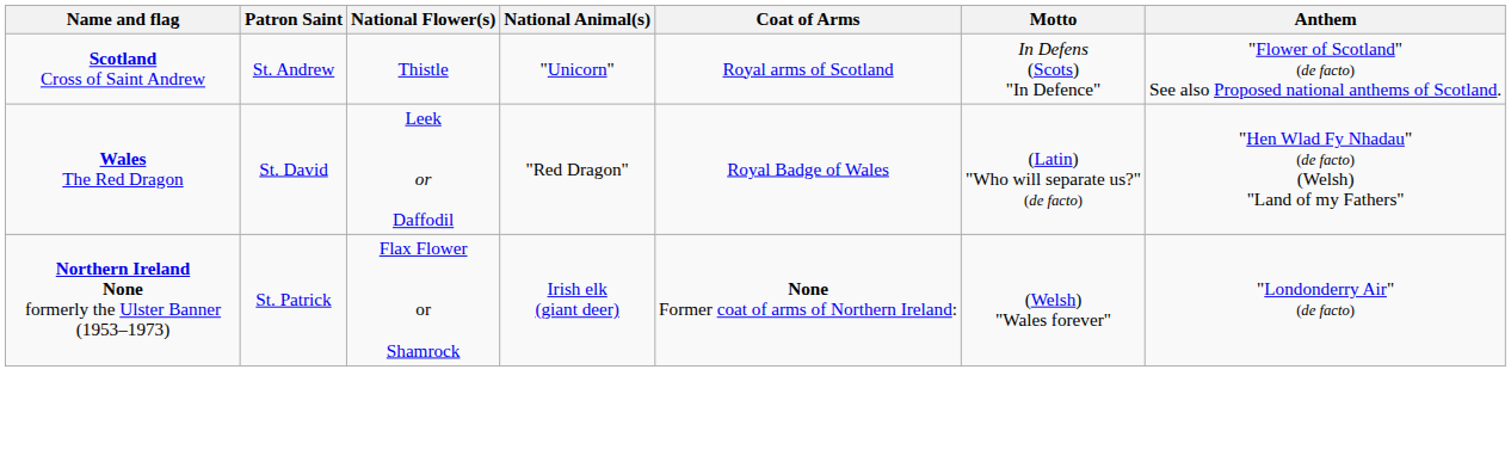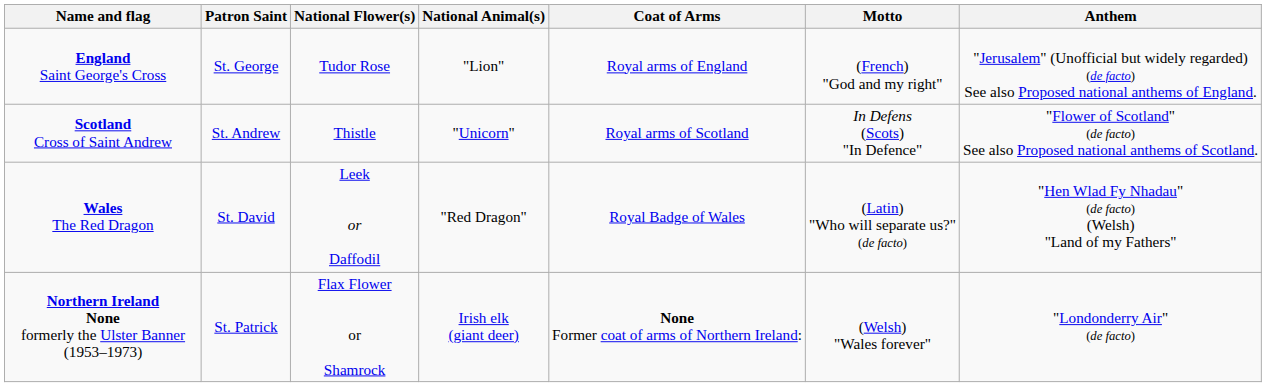 <table class="wikitable" style="text-align:center;">
 <tr>
 <th width="200px">Name and flag</th>
 <th width="*">Patron Saint</th>
 <th width="*">National Flower(s)</th>
 <th width="*">National Animal(s)</th>
 <th width="*">Coat of Arms</th>
 <th width="*">Motto</th>
 <th width="*">Anthem</th>
+</tr>
+<tr ->
+<td><strong><a href='#'>England</a></strong> <br><a href='#'>Saint George's Cross</a><br></td>
+<td><a href='#'>St. George</a><br></td>
+<td><a href='#'>Tudor Rose</a><br></td>
+<td>"Lion"<br></td>
+<td><a href='#'>Royal arms of England</a><br></td>
+<td><em></em><br>(<a href='#'>French</a>)<br>"God and my right"</td>
+<td><br>"<a href='#'>Jerusalem</a>" (Unofficial but widely regarded)<br><small>(<em><a href='#'>de facto</a></em>)</small><br> See also <a href='#'>Proposed national anthems of England</a>.</td>
 </tr>
 <tr ->
 <td><strong><a href='#'>Scotland</a></strong> <br><a href='#'>Cross of Saint Andrew</a><br></td>
 <td><a href='#'>St. Andrew</a><br></td>
 <td><a href='#'>Thistle</a><br></td>
 <td>"<a href='#'>Unicorn</a>"<br></td>
 <td><a href='#'>Royal arms of Scotland</a><br></td>
 <td><em>In Defens</em><br>(<a href='#'>Scots</a>)<br>"In Defence"</td>
 <td>"<a href='#'>Flower of Scotland</a>"<br><small>(<em>de facto</em>)</small><br> See also <a href='#'>Proposed national anthems of Scotland</a>.</td>
 </tr>
 <tr ->
 <td><strong><a href='#'>Wales</a></strong> <br><a href='#'>The Red Dragon</a><br></td>
 <td><a href='#'>St. David</a><br></td>
 <td><a href='#'>Leek</a><br><br><br><em>or</em><br><br><a href='#'>Daffodil</a><br></td>
 <td>"Red Dragon"</td>
 <td><a href='#'>Royal Badge of Wales</a><br></td>
 <td><em></em><br>(<a href='#'>Latin</a>)<br>"Who will separate us?" <br><small>(<em>de facto</em>)</small></td>
 <td>"<a href='#'>Hen Wlad Fy Nhadau</a>"<br><small>(<em>de facto</em>)</small><br>(Welsh)<br>"Land of my Fathers"</td>
 </tr>
 <tr ->
 <td><strong><a href='#'>Northern Ireland</a></strong><br><strong>None</strong><br>formerly the <a href='#'>Ulster Banner</a> (1953–1973)<br></td>
 <td><a href='#'>St. Patrick</a><br></td>
 <td><a href='#'>Flax Flower</a><br><br><br>or<br><br><a href='#'>Shamrock</a><br></td>
 <td><a href='#'>Irish elk<br>(giant deer)</a><br></td>
 <td><strong>None</strong> <br> Former <a href='#'>coat of arms of Northern Ireland</a>:<br></td>
 <td><em></em><br>(<a href='#'>Welsh</a>)<br>"Wales forever"</td>
 <td>"<a href='#'>Londonderry Air</a>"<br><small>(<em>de facto</em>)</small></td>
 </tr>
 </table>
